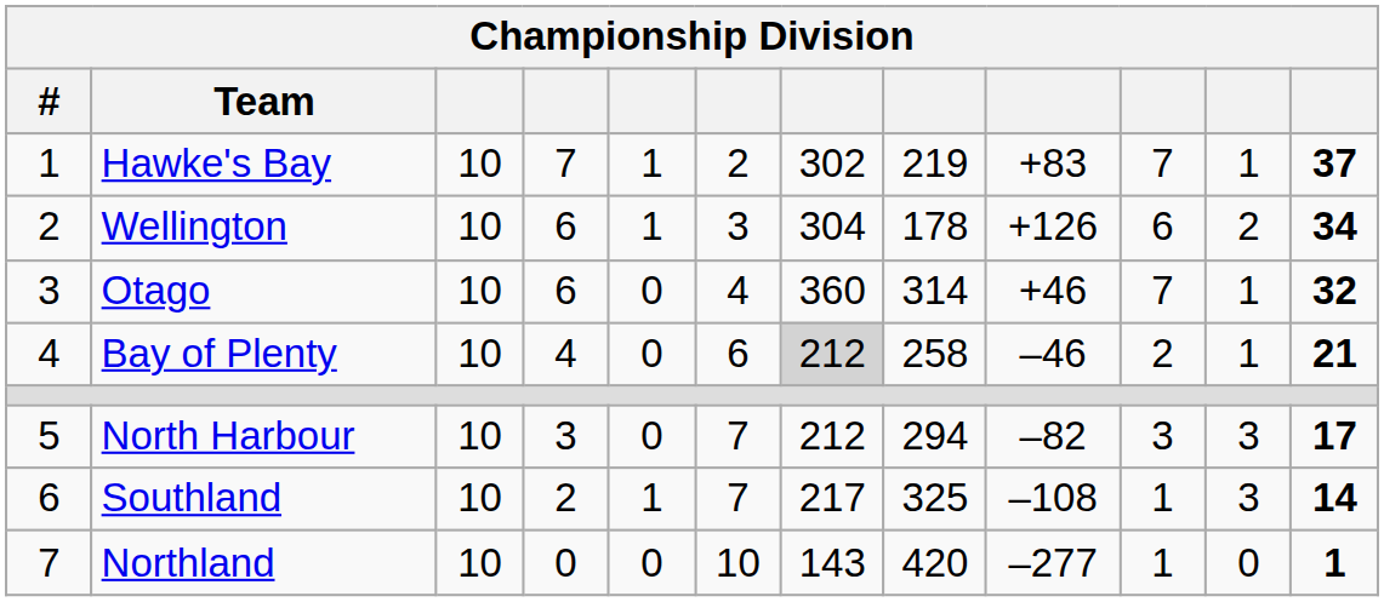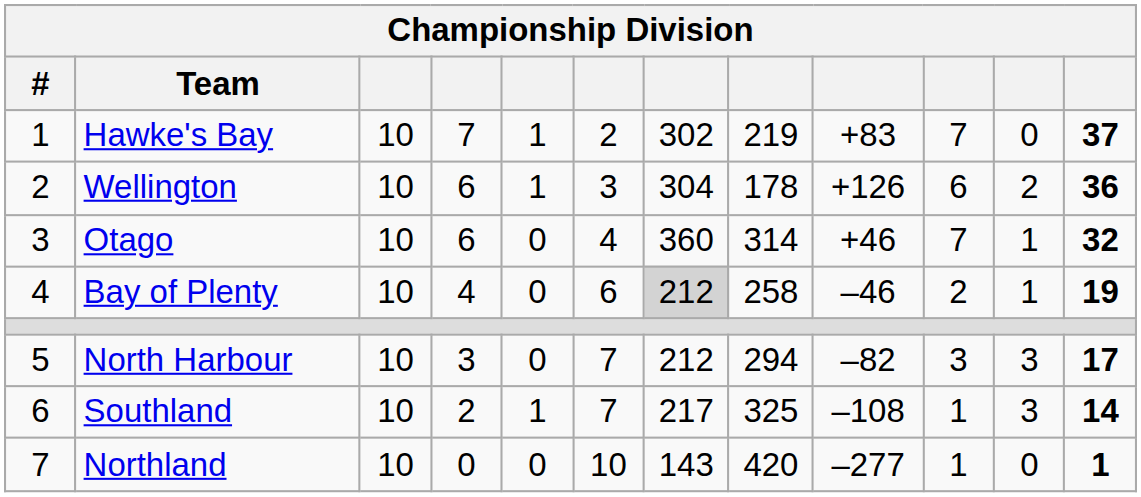 <table class="wikitable" width="550px" style="text-align:center">
 <tr>
 <th colspan="12">Championship Division</th>
 </tr>
 <tr>
 <th style="width:5%">#</th>
 <th style="width:20%">Team</th>
 <th style="width:5%"></th>
 <th style="width:5%"></th>
 <th style="width:5%"></th>
 <th style="width:5%"></th>
 <th style="width:5%"></th>
 <th style="width:5%"></th>
 <th style="width:7%"></th>
 <th style="width:5%"></th>
 <th style="width:5%"></th>
 <th style="width:5%"></th>
 </tr>
 <tr>
 <td>1</td>
 <td style="text-align:left"><a href='#'>Hawke's Bay</a></td>
 <td>10</td>
 <td>7</td>
 <td>1</td>
 <td>2</td>
 <td>302</td>
 <td>219</td>
 <td>+83</td>
 <td>7</td>
-<td>1</td>
+<td>0</td>
 <td><strong>37</strong></td>
 </tr>
 <tr>
 <td>2</td>
 <td style="text-align:left"><a href='#'>Wellington</a></td>
 <td>10</td>
 <td>6</td>
 <td>1</td>
 <td>3</td>
 <td>304</td>
 <td>178</td>
 <td>+126</td>
 <td>6</td>
 <td>2</td>
-<td><strong>34</strong></td>
+<td><strong>36</strong></td>
 </tr>
 <tr>
 <td>3</td>
 <td style="text-align:left"><a href='#'>Otago</a></td>
 <td>10</td>
 <td>6</td>
 <td>0</td>
 <td>4</td>
 <td>360</td>
 <td>314</td>
 <td>+46</td>
 <td>7</td>
 <td>1</td>
 <td><strong>32</strong></td>
 </tr>
 <tr>
 <td>4</td>
 <td style="text-align:left"><a href='#'>Bay of Plenty</a></td>
 <td>10</td>
 <td>4</td>
 <td>0</td>
 <td>6</td>
 <td style="background: lightgrey;">212</td>
 <td>258</td>
 <td>–46</td>
 <td>2</td>
 <td>1</td>
-<td><strong>21</strong></td>
+<td><strong>19</strong></td>
 </tr>
 <tr>
 <td colspan=12 style="background-color:#DDDDDD"></td>
 </tr>
 <tr>
 <td>5</td>
 <td style="text-align:left"><a href='#'>North Harbour</a></td>
 <td>10</td>
 <td>3</td>
 <td>0</td>
 <td>7</td>
 <td>212</td>
 <td>294</td>
 <td>–82</td>
 <td>3</td>
 <td>3</td>
 <td><strong>17</strong></td>
 </tr>
 <tr>
 <td>6</td>
 <td style="text-align:left"><a href='#'>Southland</a></td>
 <td>10</td>
 <td>2</td>
 <td>1</td>
 <td>7</td>
 <td>217</td>
 <td>325</td>
 <td>–108</td>
 <td>1</td>
 <td>3</td>
 <td><strong>14</strong></td>
 </tr>
 <tr>
 <td>7</td>
 <td style="text-align:left"><a href='#'>Northland</a></td>
 <td>10</td>
 <td>0</td>
 <td>0</td>
 <td>10</td>
 <td>143</td>
 <td>420</td>
 <td>–277</td>
 <td>1</td>
 <td>0</td>
 <td><strong>1</strong></td>
 </tr>
 </table>
